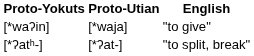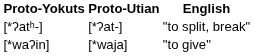 <table>
 <tr>
 <th>Proto-Yokuts</th>
 <th>Proto-Utian</th>
 <th>English</th>
 </tr>
 <tr>
+<td>[*ʔatʰ-]</td>
+<td>[*ʔat-]</td>
+<td>"to split, break"</td>
+</tr>
+<tr>
 <td>[*waʔin]</td>
 <td>[*waja]</td>
 <td>"to give"</td>
 </tr>
-<tr>
-<td>[*ʔatʰ-]</td>
-<td>[*ʔat-]</td>
-<td>"to split, break"</td>
-</tr>
 </table>
